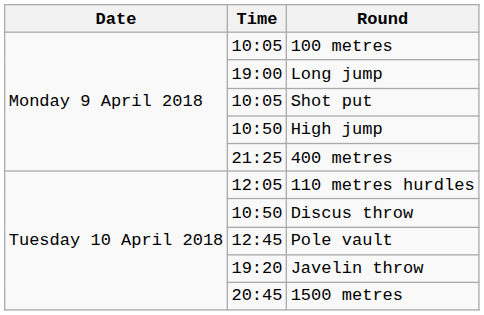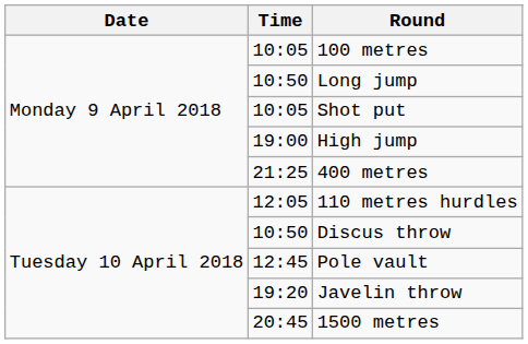 <table class="wikitable">
 <tr>
 <th>Date</th>
 <th>Time</th>
 <th>Round</th>
 </tr>
 <tr>
 <td rowspan=5>Monday 9 April 2018</td>
 <td>10:05</td>
 <td>100 metres</td>
 </tr>
 <tr>
-<td>19:00</td>
+<td>10:50</td>
 <td>Long jump</td>
 </tr>
 <tr>
 <td>10:05</td>
 <td>Shot put</td>
 </tr>
 <tr>
-<td>10:50</td>
+<td>19:00</td>
 <td>High jump</td>
 </tr>
 <tr>
 <td>21:25</td>
 <td>400 metres</td>
 </tr>
 <tr>
 <td rowspan=5>Tuesday 10 April 2018</td>
 <td>12:05</td>
 <td>110 metres hurdles</td>
 </tr>
 <tr>
 <td>10:50</td>
 <td>Discus throw</td>
 </tr>
 <tr>
 <td>12:45</td>
 <td>Pole vault</td>
 </tr>
 <tr>
 <td>19:20</td>
 <td>Javelin throw</td>
 </tr>
 <tr>
 <td>20:45</td>
 <td>1500 metres</td>
 </tr>
 </table>
